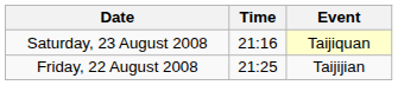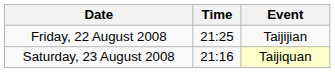 <table class="wikitable" style="text-align:center;">
 <tr>
 <th width="220">Date</th>
 <th width="50">Time</th>
 <th width="100">Event</th>
 </tr>
 <tr>
+<td>Friday, 22 August 2008</td>
+<td>21:25</td>
+<td>Taijijian</td>
+</tr>
+<tr>
 <td>Saturday, 23 August 2008</td>
 <td>21:16</td>
 <td bgcolor="ffffcc">Taijiquan</td>
 </tr>
-<tr>
-<td>Friday, 22 August 2008</td>
-<td>21:25</td>
-<td>Taijijian</td>
-</tr>
 </table>
